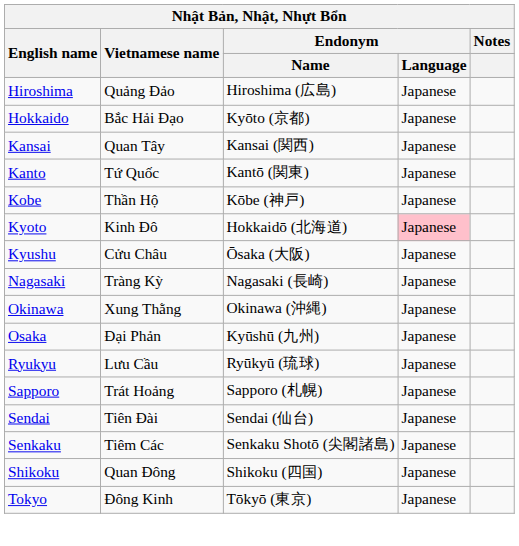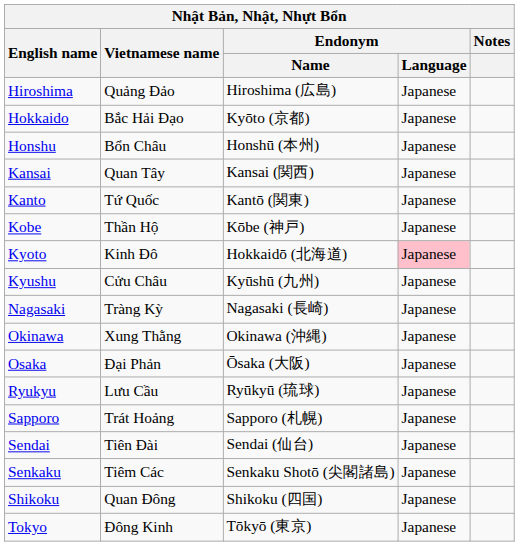 <table class="wikitable sortable">
 <tr>
 <th colspan="5"> Nhật Bản, Nhật, Nhựt Bổn</th>
 </tr>
 <tr>
 <th rowspan="2">English name</th>
 <th rowspan="2">Vietnamese name</th>
 <th colspan="2">Endonym</th>
 <th>Notes</th>
 </tr>
 <tr>
 <th>Name</th>
 <th>Language</th>
 <th></th>
 </tr>
 <tr>
 <td><a href='#'>Hiroshima</a></td>
 <td>Quảng Ðảo</td>
 <td>Hiroshima (広島)</td>
 <td>Japanese</td>
 <td></td>
 </tr>
 <tr>
 <td><a href='#'>Hokkaido</a></td>
 <td>Bắc Hải Ðạo</td>
 <td>Kyōto (京都)</td>
+<td>Japanese</td>
+<td></td>
+</tr>
+<tr>
+<td><a href='#'>Honshu</a></td>
+<td>Bổn Châu</td>
+<td>Honshū (本州)</td>
 <td>Japanese</td>
 <td></td>
 </tr>
 <tr>
 <td><a href='#'>Kansai</a></td>
 <td>Quan Tây</td>
 <td>Kansai (関西)</td>
 <td>Japanese</td>
 <td></td>
 </tr>
 <tr>
 <td><a href='#'>Kanto</a></td>
 <td>Tứ Quốc</td>
 <td>Kantō (関東)</td>
 <td>Japanese</td>
 <td></td>
 </tr>
 <tr>
 <td><a href='#'>Kobe</a></td>
 <td>Thần Hộ</td>
 <td>Kōbe (神戸)</td>
 <td>Japanese</td>
 <td></td>
 </tr>
 <tr>
 <td><a href='#'>Kyoto</a></td>
 <td>Kinh Ðô</td>
 <td>Hokkaidō (北海道)</td>
 <td style="background: pink;">Japanese</td>
 <td></td>
 </tr>
 <tr>
 <td><a href='#'>Kyushu</a></td>
 <td>Cửu Châu</td>
-<td>Ōsaka (大阪)</td>
+<td>Kyūshū (九州)</td>
 <td>Japanese</td>
 <td></td>
 </tr>
 <tr>
 <td><a href='#'>Nagasaki</a></td>
 <td>Tràng Kỳ</td>
 <td>Nagasaki (長崎)</td>
 <td>Japanese</td>
 <td></td>
 </tr>
 <tr>
 <td><a href='#'>Okinawa</a></td>
 <td>Xung Thằng</td>
 <td>Okinawa (沖縄)</td>
 <td>Japanese</td>
 <td></td>
 </tr>
 <tr>
 <td><a href='#'>Osaka</a></td>
 <td>Đại Phản</td>
-<td>Kyūshū (九州)</td>
+<td>Ōsaka (大阪)</td>
 <td>Japanese</td>
 <td></td>
 </tr>
 <tr>
 <td><a href='#'>Ryukyu</a></td>
 <td>Lưu Cầu</td>
 <td>Ryūkyū (琉球)</td>
 <td>Japanese</td>
 <td></td>
 </tr>
 <tr>
 <td><a href='#'>Sapporo</a></td>
 <td>Trát Hoảng</td>
 <td>Sapporo (札幌)</td>
 <td>Japanese</td>
 <td></td>
 </tr>
 <tr>
 <td><a href='#'>Sendai</a></td>
 <td>Tiên Ðài</td>
 <td>Sendai (仙台)</td>
 <td>Japanese</td>
 <td></td>
 </tr>
 <tr>
 <td><a href='#'>Senkaku</a></td>
 <td>Tiêm Các</td>
 <td>Senkaku Shotō (尖閣諸島)</td>
 <td>Japanese</td>
 <td></td>
 </tr>
 <tr>
 <td><a href='#'>Shikoku</a></td>
 <td>Quan Ðông</td>
 <td>Shikoku (四国)</td>
 <td>Japanese</td>
 <td></td>
 </tr>
 <tr>
 <td><a href='#'>Tokyo</a></td>
 <td>Đông Kinh</td>
 <td>Tōkyō (東京)</td>
 <td>Japanese</td>
 <td></td>
 </tr>
 </table>
